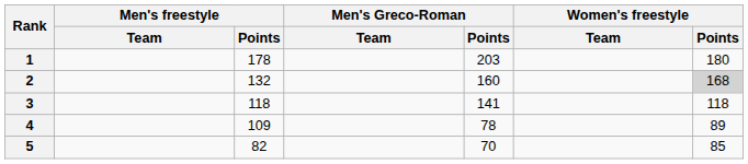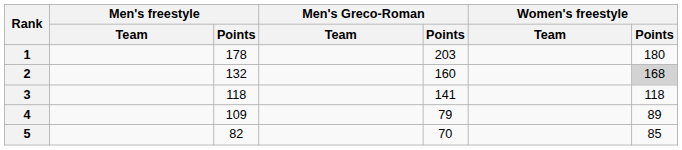 <table class="wikitable" style="text-align:center;">
 <tr>
 <th rowspan="2" width="50">Rank</th>
 <th colspan="2">Men's freestyle</th>
 <th colspan="2">Men's Greco-Roman</th>
 <th colspan="2">Women's freestyle</th>
 </tr>
 <tr>
 <th width="200">Team</th>
 <th width="50">Points</th>
 <th width="200">Team</th>
 <th width="50">Points</th>
 <th width="200">Team</th>
 <th width="50">Points</th>
 </tr>
 <tr>
 <th>1</th>
 <td align="left"></td>
 <td>178</td>
 <td align="left"></td>
 <td>203</td>
 <td align="left"></td>
 <td>180</td>
 </tr>
 <tr>
 <th>2</th>
 <td align="left"></td>
 <td>132</td>
 <td align="left"></td>
 <td>160</td>
 <td align="left"></td>
 <td style="background: lightgrey;">168</td>
 </tr>
 <tr>
 <th>3</th>
 <td align="left"></td>
 <td>118</td>
 <td align="left"></td>
 <td>141</td>
 <td align="left"></td>
 <td>118</td>
 </tr>
 <tr>
 <th>4</th>
 <td align="left"></td>
 <td>109</td>
 <td align="left"></td>
-<td>78</td>
+<td>79</td>
 <td align="left"></td>
 <td>89</td>
 </tr>
 <tr>
 <th>5</th>
 <td align="left"></td>
 <td>82</td>
 <td align="left"></td>
 <td>70</td>
 <td align="left"></td>
 <td>85</td>
 </tr>
 </table>
